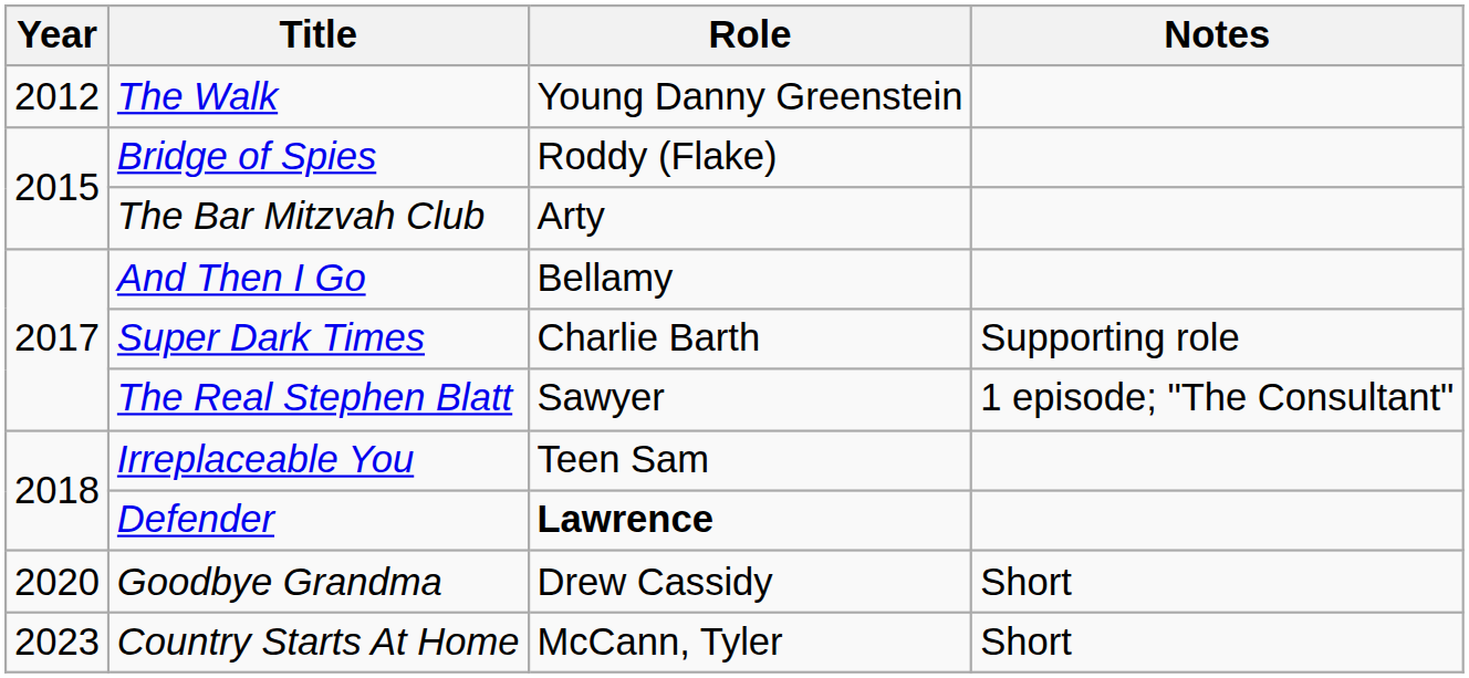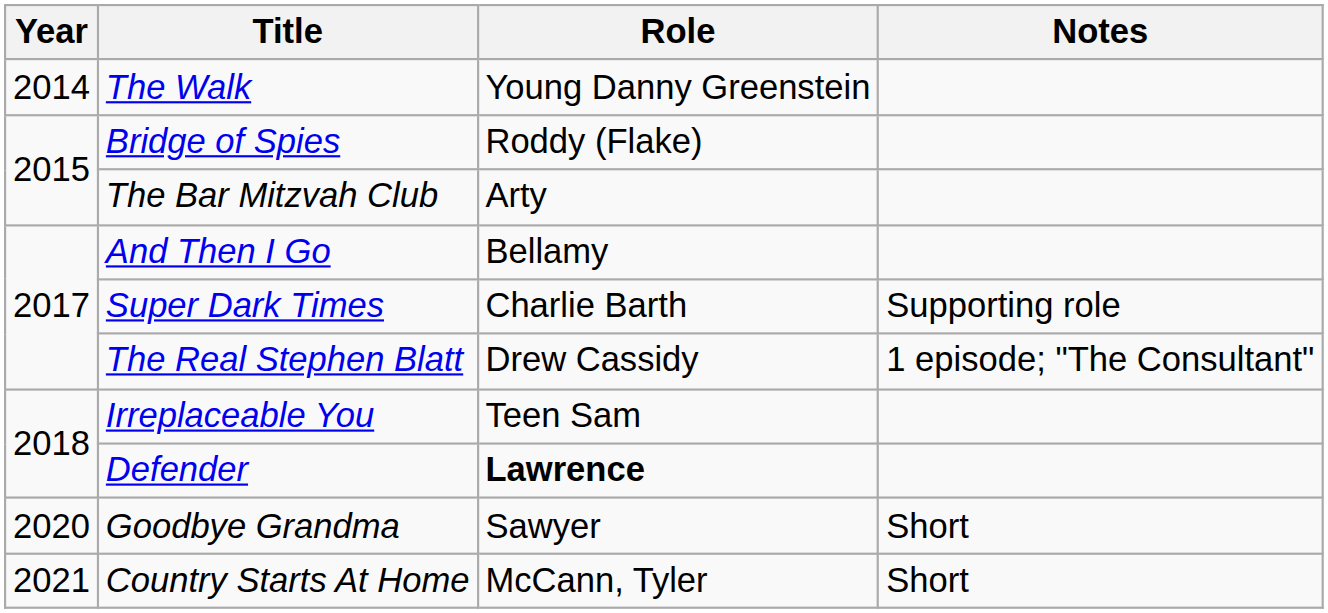 <table class="wikitable sortable">
 <tr>
 <th>Year</th>
 <th>Title</th>
 <th>Role</th>
 <th>Notes</th>
 </tr>
 <tr>
-<td>2012</td>
+<td>2014</td>
 <td><em><a href='#'>The Walk</a></em></td>
 <td>Young Danny Greenstein</td>
 <td></td>
 </tr>
 <tr>
 <td rowspan="2">2015</td>
 <td><em><a href='#'>Bridge of Spies</a></em></td>
 <td>Roddy (Flake)</td>
 <td></td>
 </tr>
 <tr>
 <td><em>The Bar Mitzvah Club</em></td>
 <td>Arty</td>
 <td></td>
 </tr>
 <tr>
 <td rowspan="3">2017</td>
 <td><em><a href='#'>And Then I Go</a></em></td>
 <td>Bellamy</td>
 <td></td>
 </tr>
 <tr>
 <td><em><a href='#'>Super Dark Times</a></em></td>
 <td>Charlie Barth</td>
 <td>Supporting role</td>
 </tr>
 <tr>
 <td><em><a href='#'>The Real Stephen Blatt</a></em></td>
-<td>Sawyer</td>
+<td>Drew Cassidy</td>
 <td>1 episode; "The Consultant"</td>
 </tr>
 <tr>
 <td rowspan="2">2018</td>
 <td><em><a href='#'>Irreplaceable You</a></em></td>
 <td>Teen Sam</td>
 <td></td>
 </tr>
 <tr>
 <td><em><a href='#'>Defender</a></em></td>
 <td><strong>Lawrence</strong></td>
 <td></td>
 </tr>
 <tr>
 <td>2020</td>
 <td><em>Goodbye Grandma</em></td>
-<td>Drew Cassidy</td>
+<td>Sawyer</td>
 <td>Short</td>
 </tr>
 <tr>
-<td>2023</td>
+<td>2021</td>
 <td><em>Country Starts At Home</em></td>
 <td>McCann, Tyler</td>
 <td>Short</td>
 </tr>
 </table>
